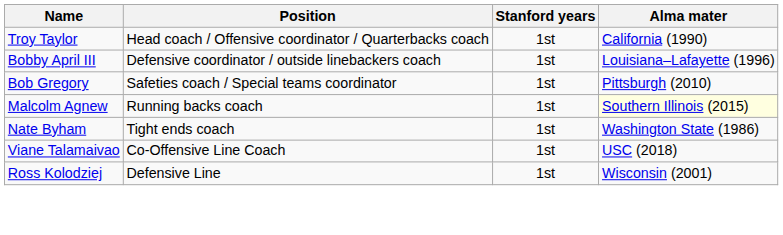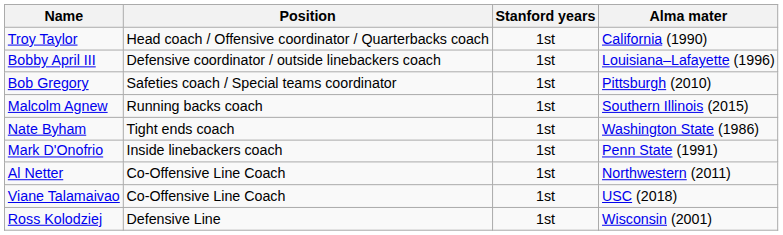 <table class="wikitable" border="1" style="font-size:90%;">
 <tr>
 <th>Name</th>
 <th>Position</th>
 <th>Stanford years</th>
 <th>Alma mater</th>
 </tr>
 <tr>
 <td><a href='#'>Troy Taylor</a></td>
 <td>Head coach / Offensive coordinator / Quarterbacks coach</td>
 <td align=center>1st</td>
 <td><a href='#'>California</a> (1990)</td>
 </tr>
 <tr>
 <td><a href='#'>Bobby April III</a></td>
 <td>Defensive coordinator / outside linebackers coach</td>
 <td align=center>1st</td>
 <td><a href='#'>Louisiana–Lafayette</a> (1996)</td>
 </tr>
 <tr>
 <td><a href='#'>Bob Gregory</a></td>
 <td>Safeties coach / Special teams coordinator</td>
 <td align=center>1st</td>
 <td><a href='#'>Pittsburgh</a> (2010)</td>
 </tr>
 <tr>
 <td><a href='#'>Malcolm Agnew</a></td>
 <td>Running backs coach</td>
 <td align=center>1st</td>
-<td style="background: lightyellow;"><a href='#'>Southern Illinois</a> (2015)</td>
+<td><a href='#'>Southern Illinois</a> (2015)</td>
 </tr>
 <tr>
 <td><a href='#'>Nate Byham</a></td>
 <td>Tight ends coach</td>
 <td align=center>1st</td>
 <td><a href='#'>Washington State</a> (1986)</td>
+</tr>
+<tr>
+<td><a href='#'>Mark D'Onofrio</a></td>
+<td>Inside linebackers coach</td>
+<td align=center>1st</td>
+<td><a href='#'>Penn State</a> (1991)</td>
+</tr>
+<tr>
+<td><a href='#'>Al Netter</a></td>
+<td>Co-Offensive Line Coach</td>
+<td align=center>1st</td>
+<td><a href='#'>Northwestern</a> (2011)</td>
 </tr>
 <tr>
 <td><a href='#'>Viane Talamaivao</a></td>
 <td>Co-Offensive Line Coach</td>
 <td align=center>1st</td>
 <td><a href='#'>USC</a> (2018)</td>
 </tr>
 <tr>
 <td><a href='#'>Ross Kolodziej</a></td>
 <td>Defensive Line</td>
 <td align=center>1st</td>
 <td><a href='#'>Wisconsin</a> (2001)</td>
 </tr>
 </table>
